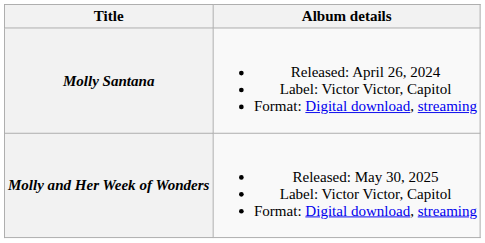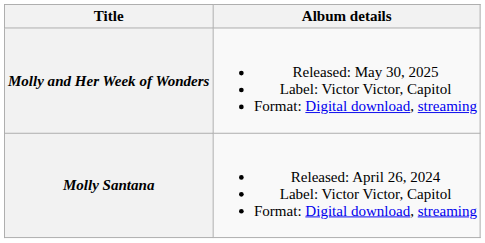 <table class="wikitable plainrowheaders" style="text-align:center;" border="1">
 <tr>
 <th scope="col">Title</th>
 <th scope="col">Album details</th>
 </tr>
 <tr>
+<th rowspan="1" scope="row"><em>Molly and Her Week of Wonders</em></th>
+<td rowspan="1"><br><ul><li>Released: May 30, 2025</li><li>Label: Victor Victor, Capitol</li><li>Format: <a href='#'>Digital download</a>, <a href='#'>streaming</a></li></ul></td>
+</tr>
+<tr>
 <th rowspan="1" scope="row"><em>Molly Santana</em></th>
 <td rowspan="1"><br><ul><li>Released: April 26, 2024</li><li>Label: Victor Victor, Capitol</li><li>Format: <a href='#'>Digital download</a>, <a href='#'>streaming</a></li></ul></td>
 </tr>
-<tr>
-<th rowspan="1" scope="row"><em>Molly and Her Week of Wonders</em></th>
-<td rowspan="1"><br><ul><li>Released: May 30, 2025</li><li>Label: Victor Victor, Capitol</li><li>Format: <a href='#'>Digital download</a>, <a href='#'>streaming</a></li></ul></td>
-</tr>
 </table>
